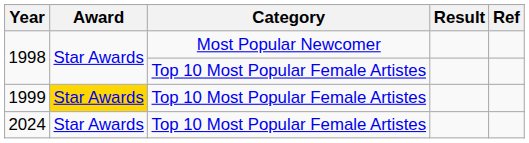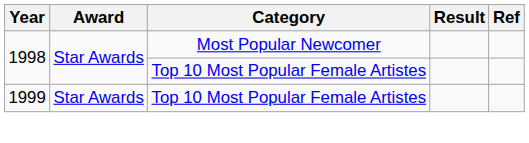 <table class="wikitable sortable" style="text-align: center;">
 <tr>
 <th>Year</th>
 <th>Award</th>
 <th>Category</th>
 <th>Result</th>
 <th>Ref</th>
 </tr>
 <tr>
 <td rowspan="2">1998</td>
 <td rowspan="2"><a href='#'>Star Awards</a></td>
 <td><a href='#'>Most Popular Newcomer</a></td>
 <td></td>
 <td></td>
 </tr>
 <tr>
 <td><a href='#'>Top 10 Most Popular Female Artistes</a></td>
 <td></td>
 <td></td>
 </tr>
 <tr>
 <td>1999</td>
-<td style="background: gold;"><a href='#'>Star Awards</a></td>
+<td><a href='#'>Star Awards</a></td>
 <td><a href='#'>Top 10 Most Popular Female Artistes</a></td>
 <td></td>
 </tr>
-<tr>
-<td>2024</td>
-<td><a href='#'>Star Awards</a></td>
-<td><a href='#'>Top 10 Most Popular Female Artistes</a></td>
-<td></td>
-<td></td>
-</tr>
 </table>
